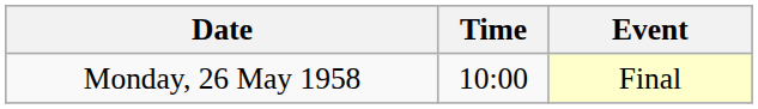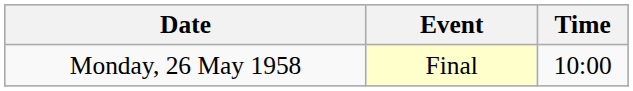 <table class = "wikitable" style="text-align:center;">
 <tr>
 <th width=220>Date</th>
+<th width=100>Event</th>
 <th width=50>Time</th>
-<th width=100>Event</th>
 </tr>
 <tr>
 <td>Monday, 26 May 1958</td>
+<td bgcolor=ffffcc>Final</td>
 <td>10:00</td>
-<td bgcolor=ffffcc>Final</td>
 </tr>
 </table>
